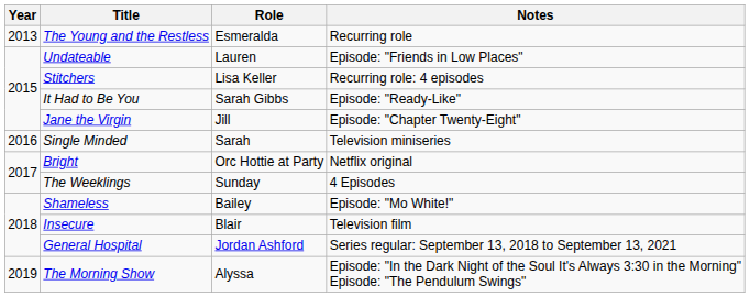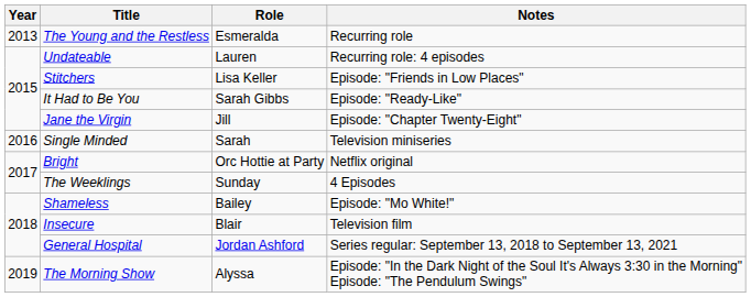 <table class="wikitable sortable">
 <tr>
 <th>Year</th>
 <th>Title</th>
 <th>Role</th>
 <th class="unsortable">Notes</th>
 </tr>
 <tr>
 <td>2013</td>
 <td><em><a href='#'>The Young and the Restless</a></em></td>
 <td>Esmeralda</td>
 <td>Recurring role</td>
 </tr>
 <tr>
 <td rowspan="4">2015</td>
 <td><em><a href='#'>Undateable</a></em></td>
 <td>Lauren</td>
-<td>Episode: "Friends in Low Places"</td>
+<td>Recurring role: 4 episodes</td>
 </tr>
 <tr>
 <td><em><a href='#'>Stitchers</a></em></td>
 <td>Lisa Keller</td>
-<td>Recurring role: 4 episodes</td>
+<td>Episode: "Friends in Low Places"</td>
 </tr>
 <tr>
 <td><em>It Had to Be You</em></td>
 <td>Sarah Gibbs</td>
 <td>Episode: "Ready-Like"</td>
 </tr>
 <tr>
 <td><em><a href='#'>Jane the Virgin</a></em></td>
 <td>Jill</td>
 <td>Episode: "Chapter Twenty-Eight"</td>
 </tr>
 <tr>
 <td>2016</td>
 <td><em>Single Minded</em></td>
 <td>Sarah</td>
 <td>Television miniseries</td>
 </tr>
 <tr>
 <td rowspan="2">2017</td>
 <td><em><a href='#'>Bright</a></em></td>
 <td>Orc Hottie at Party</td>
 <td>Netflix original</td>
 </tr>
 <tr>
 <td><em>The Weeklings</em></td>
 <td>Sunday</td>
 <td>4 Episodes</td>
 </tr>
 <tr>
 <td rowspan="3">2018</td>
 <td><em><a href='#'>Shameless</a></em></td>
 <td>Bailey</td>
 <td>Episode: "Mo White!"</td>
 </tr>
 <tr>
 <td><em><a href='#'>Insecure</a></em></td>
 <td>Blair</td>
 <td>Television film</td>
 </tr>
 <tr>
 <td><em><a href='#'>General Hospital</a></em></td>
 <td><a href='#'>Jordan Ashford</a></td>
 <td>Series regular: September 13, 2018 to September 13, 2021</td>
 </tr>
 <tr>
 <td>2019</td>
 <td><em><a href='#'>The Morning Show</a><strong></td>
 <td>Alyssa</td>
 <td>Episode: "In the Dark Night of the Soul It's Always 3:30 in the Morning" <br> Episode: "The Pendulum Swings"</td>
 </tr>
 </table>
